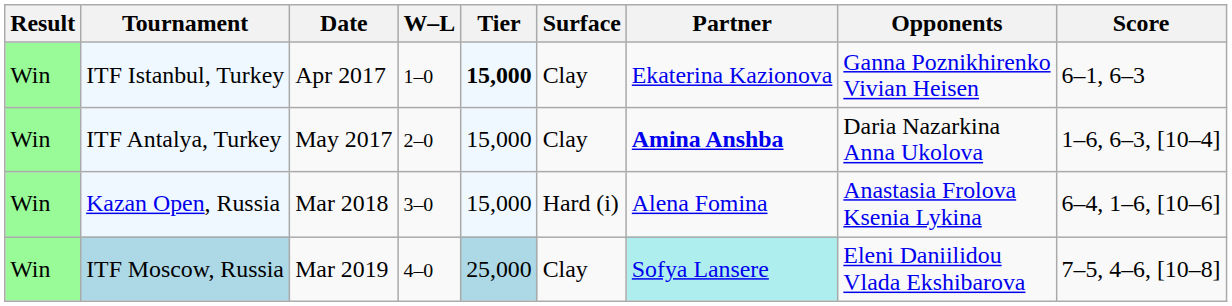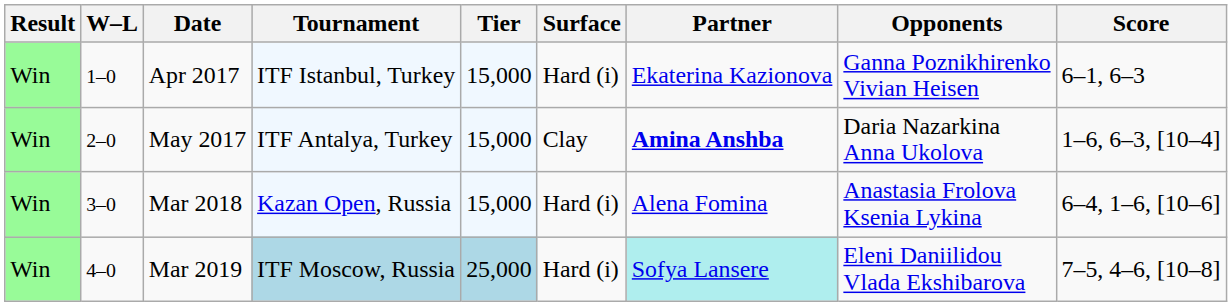 <table class="sortable wikitable">
 <tr>
 <th>Result</th>
+<th class="unsortable">W–L</th>
+<th>Date</th>
 <th>Tournament</th>
-<th>Date</th>
-<th class="unsortable">W–L</th>
 <th>Tier</th>
 <th>Surface</th>
 <th>Partner</th>
 <th>Opponents</th>
 <th class="unsortable">Score</th>
 </tr>
 <tr>
 <td style="background:#98fb98;">Win</td>
+<td><small>1–0</small></td>
+<td>Apr 2017</td>
 <td style="background:#f0f8ff;">ITF Istanbul, Turkey</td>
-<td>Apr 2017</td>
-<td><small>1–0</small></td>
-<td style="background:#f0f8ff;"><strong>15,000</strong></td>
-<td>Clay</td>
+<td style="background:#f0f8ff;">15,000</td>
+<td>Hard (i)</td>
 <td> <a href='#'>Ekaterina Kazionova</a></td>
 <td> <a href='#'>Ganna Poznikhirenko</a> <br>  <a href='#'>Vivian Heisen</a></td>
 <td>6–1, 6–3</td>
 </tr>
 <tr>
 <td style="background:#98fb98;">Win</td>
+<td><small>2–0</small></td>
+<td>May 2017</td>
 <td style="background:#f0f8ff;">ITF Antalya, Turkey</td>
-<td>May 2017</td>
-<td><small>2–0</small></td>
 <td style="background:#f0f8ff;">15,000</td>
 <td>Clay</td>
 <td><strong> <a href='#'>Amina Anshba</a></strong></td>
 <td> Daria Nazarkina <br>  <a href='#'>Anna Ukolova</a></td>
 <td>1–6, 6–3, [10–4]</td>
 </tr>
 <tr>
 <td style="background:#98fb98;">Win</td>
+<td><small>3–0</small></td>
+<td>Mar 2018</td>
 <td style="background:#f0f8ff;"><a href='#'>Kazan Open</a>, Russia</td>
-<td>Mar 2018</td>
-<td><small>3–0</small></td>
 <td style="background:#f0f8ff;">15,000</td>
 <td>Hard (i)</td>
 <td> <a href='#'>Alena Fomina</a></td>
 <td> <a href='#'>Anastasia Frolova</a> <br>  <a href='#'>Ksenia Lykina</a></td>
 <td>6–4, 1–6, [10–6]</td>
 </tr>
 <tr>
 <td style="background:#98fb98;">Win</td>
+<td><small>4–0</small></td>
+<td>Mar 2019</td>
 <td style="background:lightblue;">ITF Moscow, Russia</td>
-<td>Mar 2019</td>
-<td><small>4–0</small></td>
 <td style="background:lightblue;">25,000</td>
-<td>Clay</td>
+<td>Hard (i)</td>
 <td style="background: paleturquoise;"> <a href='#'>Sofya Lansere</a></td>
 <td> <a href='#'>Eleni Daniilidou</a> <br>  <a href='#'>Vlada Ekshibarova</a></td>
 <td>7–5, 4–6, [10–8]</td>
 </tr>
 </table>
